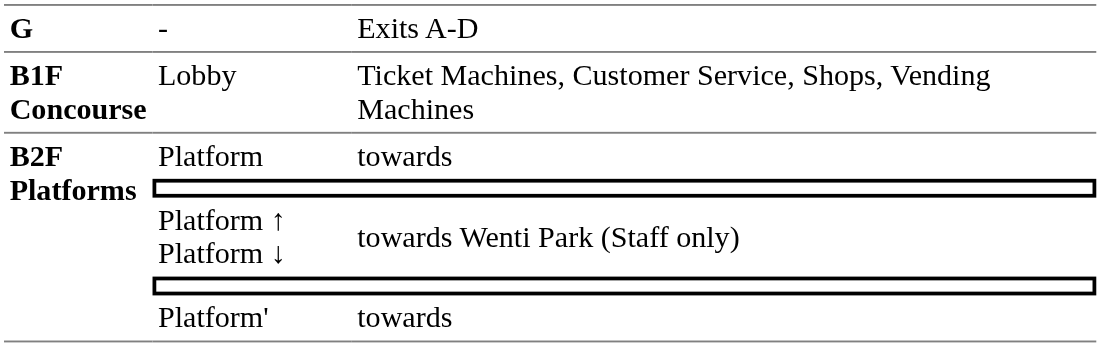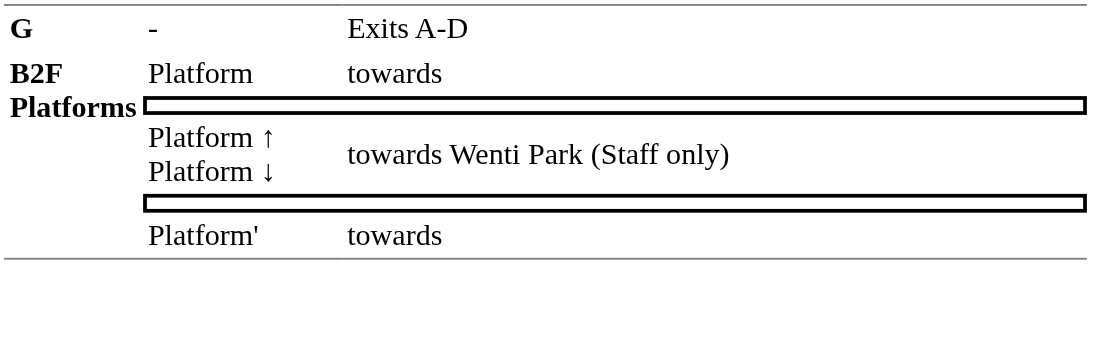 <table table border=0 cellspacing=0 cellpadding=3>
 <tr>
 <td style="border-top:solid 1px gray;" width=50 valign=top><strong>G</strong></td>
 <td style="border-top:solid 1px gray;" width=100 valign=top>-</td>
 <td style="border-top:solid 1px gray;" width=390 valign=top>Exits A-D</td>
-</tr>
-<tr>
-<td style="border-bottom:solid 1px gray; border-top:solid 1px gray;" valign=top width=50><strong>B1F<br>Concourse</strong></td>
-<td style="border-bottom:solid 1px gray; border-top:solid 1px gray;" valign=top width=100>Lobby</td>
-<td style="border-bottom:solid 1px gray; border-top:solid 1px gray;" valign=top width=390>Ticket Machines, Customer Service, Shops, Vending Machines</td>
 </tr>
 <tr>
 <td style="border-bottom:solid 1px gray;" rowspan="5" valign=top><strong>B2F<br>Platforms</strong></td>
 <td>Platform</td>
 <td>  towards  </td>
 </tr>
 <tr>
 <td style="border-right:solid 2px black;border-left:solid 2px black;border-top:solid 2px black;border-bottom:solid 2px black;text-align:center;" colspan=2></td>
 </tr>
 <tr>
 <td>Platform ↑<br>Platform ↓</td>
 <td>  towards Wenti Park  (Staff only) </td>
 </tr>
 <tr>
 <td style="border-right:solid 2px black;border-left:solid 2px black;border-top:solid 2px black;border-bottom:solid 2px black;text-align:center;" colspan=2></td>
 </tr>
 <tr>
 <td style="border-bottom:solid 1px gray;">Platform'</td>
 <td style="border-bottom:solid 1px gray;">  towards   </td>
 </tr>
 </table>
